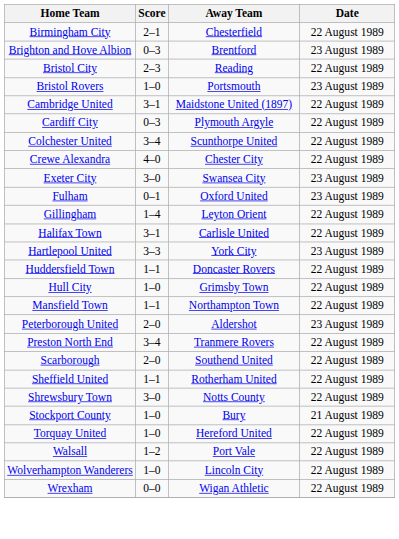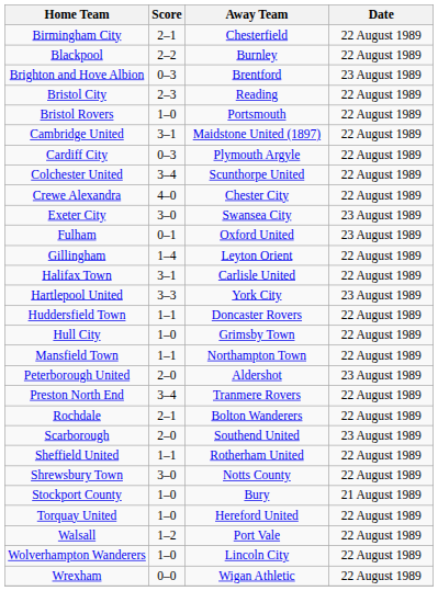 <table class="wikitable" style="text-align:center;">
 <tr>
 <th width=175>Home Team</th>
 <th width=20>Score</th>
 <th width=175>Away Team</th>
 <th width=125>Date</th>
 </tr>
 <tr>
 <td><a href='#'>Birmingham City</a></td>
 <td>2–1</td>
 <td><a href='#'>Chesterfield</a></td>
+<td>22 August 1989</td>
+</tr>
+<tr>
+<td><a href='#'>Blackpool</a></td>
+<td>2–2</td>
+<td><a href='#'>Burnley</a></td>
 <td>22 August 1989</td>
 </tr>
 <tr>
 <td><a href='#'>Brighton and Hove Albion</a></td>
 <td>0–3</td>
 <td><a href='#'>Brentford</a></td>
 <td>23 August 1989</td>
 </tr>
 <tr>
 <td><a href='#'>Bristol City</a></td>
 <td>2–3</td>
 <td><a href='#'>Reading</a></td>
 <td>22 August 1989</td>
 </tr>
 <tr>
 <td><a href='#'>Bristol Rovers</a></td>
 <td>1–0</td>
 <td><a href='#'>Portsmouth</a></td>
-<td>23 August 1989</td>
+<td>22 August 1989</td>
 </tr>
 <tr>
 <td><a href='#'>Cambridge United</a></td>
 <td>3–1</td>
 <td><a href='#'>Maidstone United (1897)</a></td>
 <td>22 August 1989</td>
 </tr>
 <tr>
 <td><a href='#'>Cardiff City</a></td>
 <td>0–3</td>
 <td><a href='#'>Plymouth Argyle</a></td>
 <td>22 August 1989</td>
 </tr>
 <tr>
 <td><a href='#'>Colchester United</a></td>
 <td>3–4</td>
 <td><a href='#'>Scunthorpe United</a></td>
 <td>22 August 1989</td>
 </tr>
 <tr>
 <td><a href='#'>Crewe Alexandra</a></td>
 <td>4–0</td>
 <td><a href='#'>Chester City</a></td>
 <td>22 August 1989</td>
 </tr>
 <tr>
 <td><a href='#'>Exeter City</a></td>
 <td>3–0</td>
 <td><a href='#'>Swansea City</a></td>
 <td>23 August 1989</td>
 </tr>
 <tr>
 <td><a href='#'>Fulham</a></td>
 <td>0–1</td>
 <td><a href='#'>Oxford United</a></td>
 <td>23 August 1989</td>
 </tr>
 <tr>
 <td><a href='#'>Gillingham</a></td>
 <td>1–4</td>
 <td><a href='#'>Leyton Orient</a></td>
 <td>22 August 1989</td>
 </tr>
 <tr>
 <td><a href='#'>Halifax Town</a></td>
 <td>3–1</td>
 <td><a href='#'>Carlisle United</a></td>
 <td>22 August 1989</td>
 </tr>
 <tr>
 <td><a href='#'>Hartlepool United</a></td>
 <td>3–3</td>
 <td><a href='#'>York City</a></td>
 <td>23 August 1989</td>
 </tr>
 <tr>
 <td><a href='#'>Huddersfield Town</a></td>
 <td>1–1</td>
 <td><a href='#'>Doncaster Rovers</a></td>
 <td>22 August 1989</td>
 </tr>
 <tr>
 <td><a href='#'>Hull City</a></td>
 <td>1–0</td>
 <td><a href='#'>Grimsby Town</a></td>
 <td>22 August 1989</td>
 </tr>
 <tr>
 <td><a href='#'>Mansfield Town</a></td>
 <td>1–1</td>
 <td><a href='#'>Northampton Town</a></td>
 <td>22 August 1989</td>
 </tr>
 <tr>
 <td><a href='#'>Peterborough United</a></td>
 <td>2–0</td>
 <td><a href='#'>Aldershot</a></td>
 <td>23 August 1989</td>
 </tr>
 <tr>
 <td><a href='#'>Preston North End</a></td>
 <td>3–4</td>
 <td><a href='#'>Tranmere Rovers</a></td>
 <td>22 August 1989</td>
 </tr>
 <tr>
+<td><a href='#'>Rochdale</a></td>
+<td>2–1</td>
+<td><a href='#'>Bolton Wanderers</a></td>
+<td>22 August 1989</td>
+</tr>
+<tr>
 <td><a href='#'>Scarborough</a></td>
 <td>2–0</td>
 <td><a href='#'>Southend United</a></td>
-<td>22 August 1989</td>
+<td>23 August 1989</td>
 </tr>
 <tr>
 <td><a href='#'>Sheffield United</a></td>
 <td>1–1</td>
 <td><a href='#'>Rotherham United</a></td>
 <td>22 August 1989</td>
 </tr>
 <tr>
 <td><a href='#'>Shrewsbury Town</a></td>
 <td>3–0</td>
 <td><a href='#'>Notts County</a></td>
 <td>22 August 1989</td>
 </tr>
 <tr>
 <td><a href='#'>Stockport County</a></td>
 <td>1–0</td>
 <td><a href='#'>Bury</a></td>
 <td>21 August 1989</td>
 </tr>
 <tr>
 <td><a href='#'>Torquay United</a></td>
 <td>1–0</td>
 <td><a href='#'>Hereford United</a></td>
 <td>22 August 1989</td>
 </tr>
 <tr>
 <td><a href='#'>Walsall</a></td>
 <td>1–2</td>
 <td><a href='#'>Port Vale</a></td>
 <td>22 August 1989</td>
 </tr>
 <tr>
 <td><a href='#'>Wolverhampton Wanderers</a></td>
 <td>1–0</td>
 <td><a href='#'>Lincoln City</a></td>
 <td>22 August 1989</td>
 </tr>
 <tr>
 <td><a href='#'>Wrexham</a></td>
 <td>0–0</td>
 <td><a href='#'>Wigan Athletic</a></td>
 <td>22 August 1989</td>
 </tr>
 <tr>
 </tr>
 </table>
